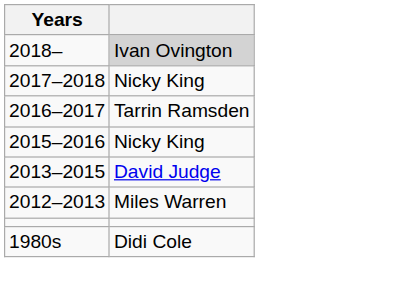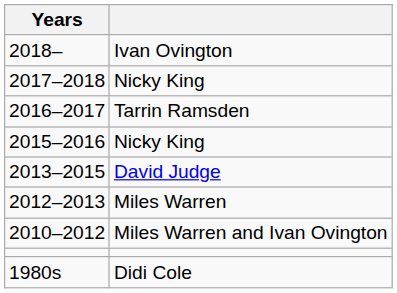 <table class="wikitable collapsible">
 <tr>
 <th>Years</th>
 <th></th>
 </tr>
 <tr>
 <td>2018–</td>
-<td style="background: lightgrey;">Ivan Ovington </td>
+<td>Ivan Ovington </td>
 </tr>
 <tr>
 <td>2017–2018</td>
 <td>Nicky King</td>
 </tr>
 <tr>
 <td>2016–2017</td>
 <td>Tarrin Ramsden </td>
 </tr>
 <tr>
 <td>2015–2016</td>
 <td>Nicky King</td>
 </tr>
 <tr>
 <td>2013–2015</td>
 <td><a href='#'>David Judge</a></td>
 </tr>
 <tr>
 <td>2012–2013</td>
 <td>Miles Warren </td>
 </tr>
 <tr>
+<td>2010–2012</td>
+<td>Miles Warren and Ivan Ovington </td>
+</tr>
+<tr>
 <td></td>
 </tr>
 <tr>
 <td>1980s</td>
 <td>Didi Cole </td>
 </tr>
 </table>
